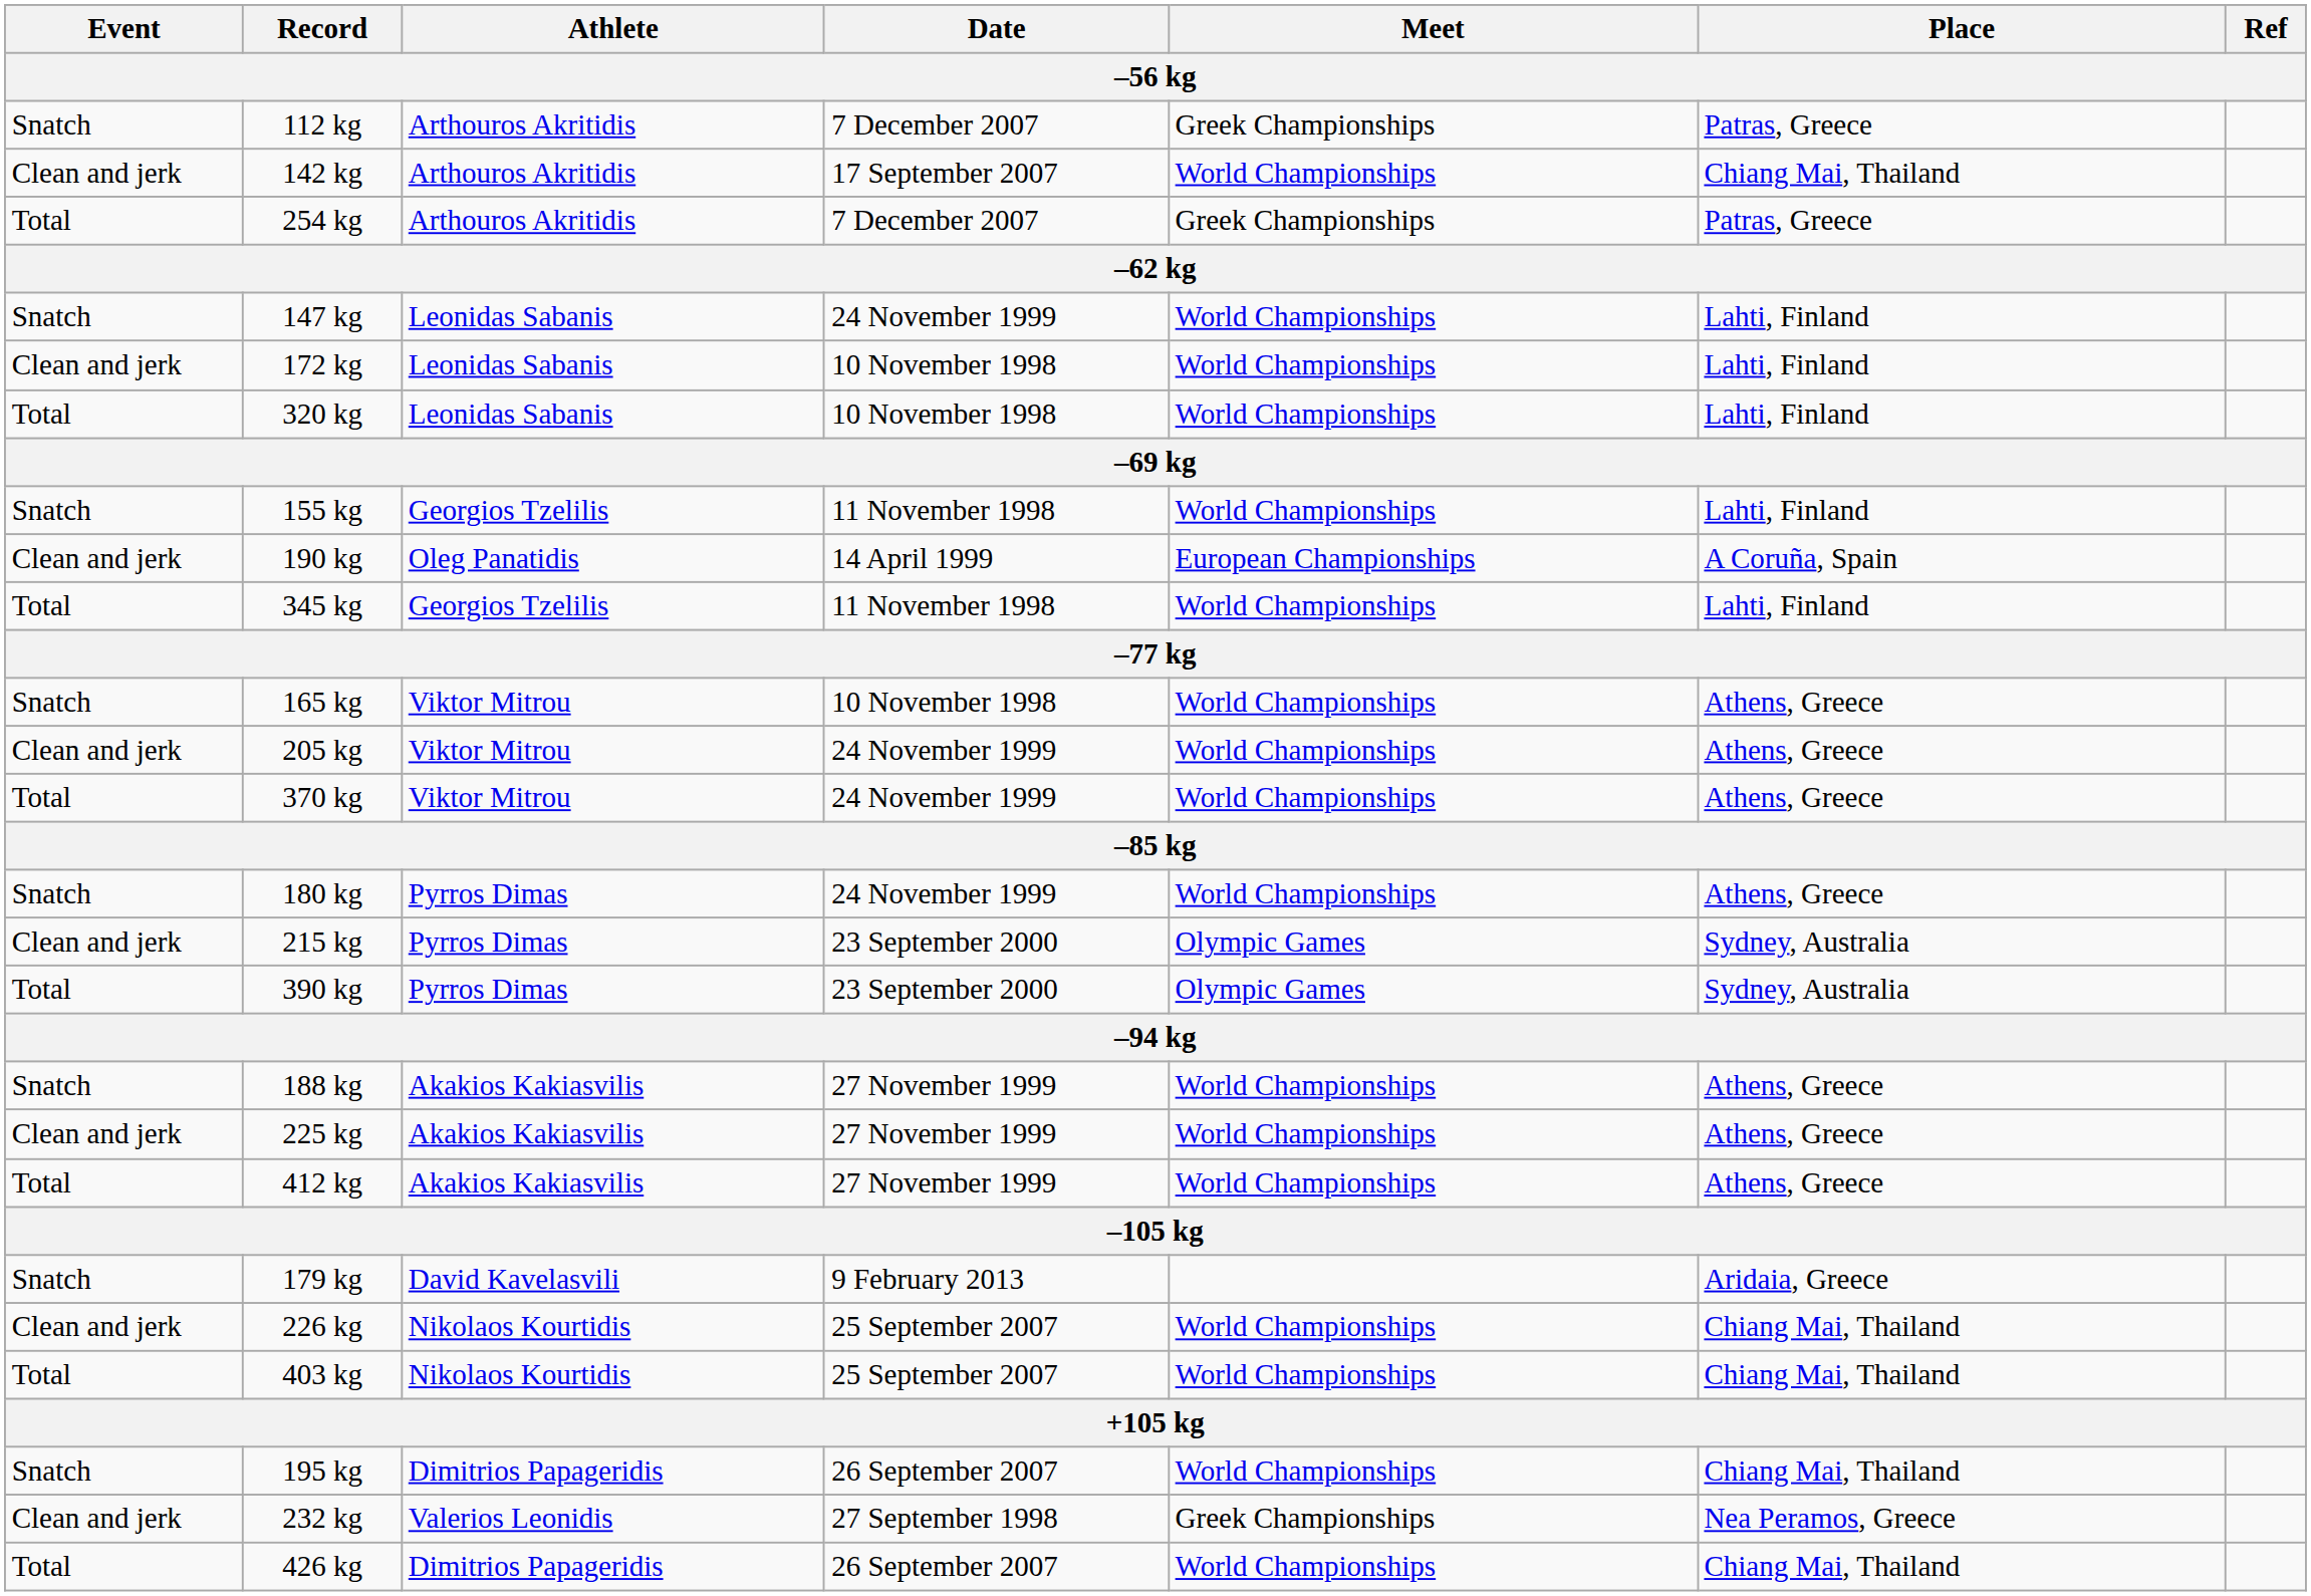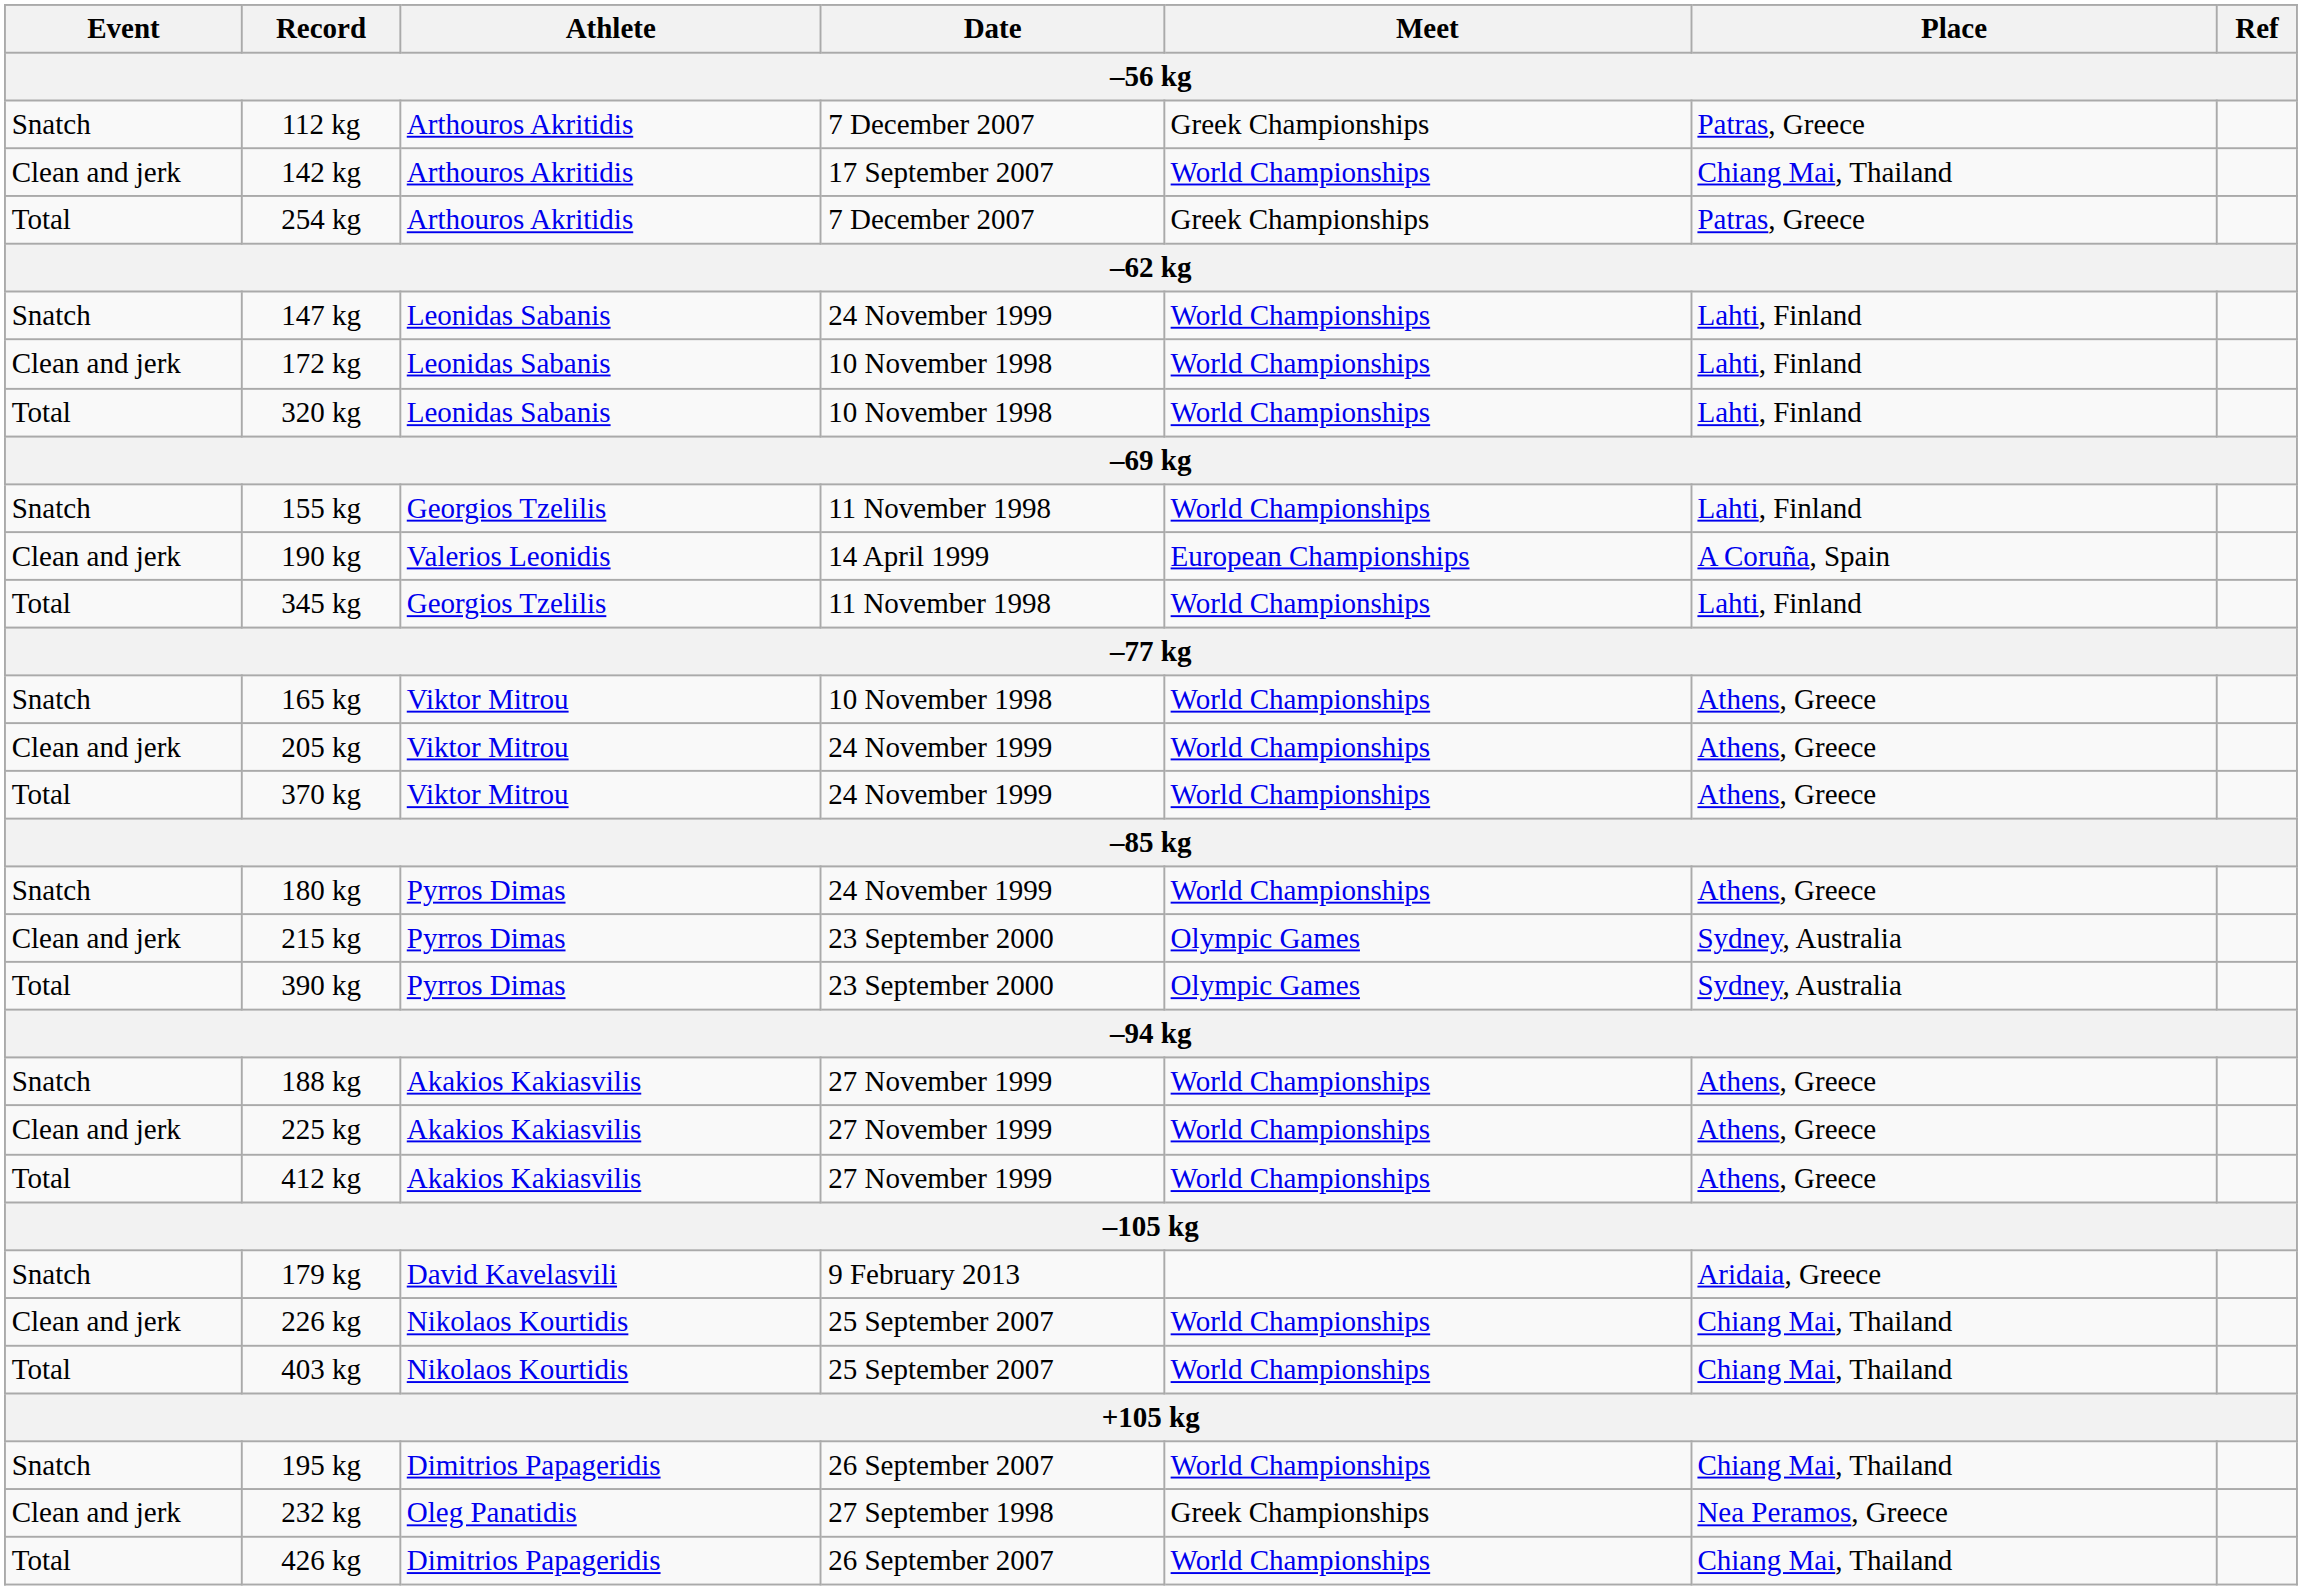 <table class="wikitable" style="font-size:95%; width: 95%;">
 <tr>
 <th width=9%>Event</th>
 <th width=6%>Record</th>
 <th width=16%>Athlete</th>
 <th width=13%>Date</th>
 <th width=20%>Meet</th>
 <th width=20%>Place</th>
 <th width=3%>Ref</th>
 </tr>
 <tr bgcolor="#DDDDDD">
 <th colspan="7">–56 kg</th>
 </tr>
 <tr>
 <td>Snatch</td>
 <td align="center">112 kg</td>
 <td><a href='#'>Arthouros Akritidis</a></td>
 <td>7 December 2007</td>
 <td>Greek Championships</td>
 <td><a href='#'>Patras</a>, Greece</td>
 <td></td>
 </tr>
 <tr>
 <td>Clean and jerk</td>
 <td align="center">142 kg</td>
 <td><a href='#'>Arthouros Akritidis</a></td>
 <td>17 September 2007</td>
 <td><a href='#'>World Championships</a></td>
 <td><a href='#'>Chiang Mai</a>, Thailand</td>
 <td></td>
 </tr>
 <tr>
 <td>Total</td>
 <td align="center">254 kg</td>
 <td><a href='#'>Arthouros Akritidis</a></td>
 <td>7 December 2007</td>
 <td>Greek Championships</td>
 <td><a href='#'>Patras</a>, Greece</td>
 <td></td>
 </tr>
 <tr bgcolor="#DDDDDD">
 <th colspan="7">–62 kg</th>
 </tr>
 <tr>
 <td>Snatch</td>
 <td align="center">147 kg</td>
 <td><a href='#'>Leonidas Sabanis</a></td>
 <td>24 November 1999</td>
 <td><a href='#'>World Championships</a></td>
 <td><a href='#'>Lahti</a>, Finland</td>
 <td></td>
 </tr>
 <tr>
 <td>Clean and jerk</td>
 <td align="center">172 kg</td>
 <td><a href='#'>Leonidas Sabanis</a></td>
 <td>10 November 1998</td>
 <td><a href='#'>World Championships</a></td>
 <td><a href='#'>Lahti</a>, Finland</td>
 <td></td>
 </tr>
 <tr>
 <td>Total</td>
 <td align="center">320 kg</td>
 <td><a href='#'>Leonidas Sabanis</a></td>
 <td>10 November 1998</td>
 <td><a href='#'>World Championships</a></td>
 <td><a href='#'>Lahti</a>, Finland</td>
 <td></td>
 </tr>
 <tr bgcolor="#DDDDDD">
 <th colspan="7">–69 kg</th>
 </tr>
 <tr>
 <td>Snatch</td>
 <td align="center">155 kg</td>
 <td><a href='#'>Georgios Tzelilis</a></td>
 <td>11 November 1998</td>
 <td><a href='#'>World Championships</a></td>
 <td><a href='#'>Lahti</a>, Finland</td>
 <td></td>
 </tr>
 <tr>
 <td>Clean and jerk</td>
 <td align="center">190 kg</td>
-<td><a href='#'>Oleg Panatidis</a></td>
+<td><a href='#'>Valerios Leonidis</a></td>
 <td>14 April 1999</td>
 <td><a href='#'>European Championships</a></td>
 <td><a href='#'>A Coruña</a>, Spain</td>
 <td></td>
 </tr>
 <tr>
 <td>Total</td>
 <td align="center">345 kg</td>
 <td><a href='#'>Georgios Tzelilis</a></td>
 <td>11 November 1998</td>
 <td><a href='#'>World Championships</a></td>
 <td><a href='#'>Lahti</a>, Finland</td>
 <td></td>
 </tr>
 <tr bgcolor="#DDDDDD">
 <th colspan="7">–77 kg</th>
 </tr>
 <tr>
 <td>Snatch</td>
 <td align="center">165 kg</td>
 <td><a href='#'>Viktor Mitrou</a></td>
 <td>10 November 1998</td>
 <td><a href='#'>World Championships</a></td>
 <td><a href='#'>Athens</a>, Greece</td>
 <td></td>
 </tr>
 <tr>
 <td>Clean and jerk</td>
 <td align="center">205 kg</td>
 <td><a href='#'>Viktor Mitrou</a></td>
 <td>24 November 1999</td>
 <td><a href='#'>World Championships</a></td>
 <td><a href='#'>Athens</a>, Greece</td>
 <td></td>
 </tr>
 <tr>
 <td>Total</td>
 <td align="center">370 kg</td>
 <td><a href='#'>Viktor Mitrou</a></td>
 <td>24 November 1999</td>
 <td><a href='#'>World Championships</a></td>
 <td><a href='#'>Athens</a>, Greece</td>
 </tr>
 <tr bgcolor="#DDDDDD">
 <th colspan="7">–85 kg</th>
 </tr>
 <tr>
 <td>Snatch</td>
 <td align="center">180 kg</td>
 <td><a href='#'>Pyrros Dimas</a></td>
 <td>24 November 1999</td>
 <td><a href='#'>World Championships</a></td>
 <td><a href='#'>Athens</a>, Greece</td>
 <td></td>
 </tr>
 <tr>
 <td>Clean and jerk</td>
 <td align="center">215 kg</td>
 <td><a href='#'>Pyrros Dimas</a></td>
 <td>23 September 2000</td>
 <td><a href='#'>Olympic Games</a></td>
 <td><a href='#'>Sydney</a>, Australia</td>
 <td></td>
 </tr>
 <tr>
 <td>Total</td>
 <td align="center">390 kg</td>
 <td><a href='#'>Pyrros Dimas</a></td>
 <td>23 September 2000</td>
 <td><a href='#'>Olympic Games</a></td>
 <td><a href='#'>Sydney</a>, Australia</td>
 <td></td>
 </tr>
 <tr bgcolor="#DDDDDD">
 <th colspan="7">–94 kg</th>
 </tr>
 <tr>
 <td>Snatch</td>
 <td align="center">188 kg</td>
 <td><a href='#'>Akakios Kakiasvilis</a></td>
 <td>27 November 1999</td>
 <td><a href='#'>World Championships</a></td>
 <td><a href='#'>Athens</a>, Greece</td>
 <td></td>
 </tr>
 <tr>
 <td>Clean and jerk</td>
 <td align="center">225 kg</td>
 <td><a href='#'>Akakios Kakiasvilis</a></td>
 <td>27 November 1999</td>
 <td><a href='#'>World Championships</a></td>
 <td><a href='#'>Athens</a>, Greece</td>
 <td></td>
 </tr>
 <tr>
 <td>Total</td>
 <td align="center">412 kg</td>
 <td><a href='#'>Akakios Kakiasvilis</a></td>
 <td>27 November 1999</td>
 <td><a href='#'>World Championships</a></td>
 <td><a href='#'>Athens</a>, Greece</td>
 <td></td>
 </tr>
 <tr bgcolor="#DDDDDD">
 <th colspan="7">–105 kg</th>
 </tr>
 <tr>
 <td>Snatch</td>
 <td align="center">179 kg</td>
 <td><a href='#'>David Kavelasvili</a></td>
 <td>9 February 2013</td>
 <td></td>
 <td><a href='#'>Aridaia</a>, Greece</td>
 <td></td>
 </tr>
 <tr>
 <td>Clean and jerk</td>
 <td align="center">226 kg</td>
 <td><a href='#'>Nikolaos Kourtidis</a></td>
 <td>25 September 2007</td>
 <td><a href='#'>World Championships</a></td>
 <td><a href='#'>Chiang Mai</a>, Thailand</td>
 <td></td>
 </tr>
 <tr>
 <td>Total</td>
 <td align="center">403 kg</td>
 <td><a href='#'>Nikolaos Kourtidis</a></td>
 <td>25 September 2007</td>
 <td><a href='#'>World Championships</a></td>
 <td><a href='#'>Chiang Mai</a>, Thailand</td>
 <td></td>
 </tr>
 <tr bgcolor="#DDDDDD">
 <th colspan="7">+105 kg</th>
 </tr>
 <tr>
 <td>Snatch</td>
 <td align="center">195 kg</td>
 <td><a href='#'>Dimitrios Papageridis</a></td>
 <td>26 September 2007</td>
 <td><a href='#'>World Championships</a></td>
 <td><a href='#'>Chiang Mai</a>, Thailand</td>
 <td></td>
 </tr>
 <tr>
 <td>Clean and jerk</td>
 <td align="center">232 kg</td>
-<td><a href='#'>Valerios Leonidis</a></td>
+<td><a href='#'>Oleg Panatidis</a></td>
 <td>27 September 1998</td>
 <td>Greek Championships</td>
 <td><a href='#'>Nea Peramos</a>, Greece</td>
 <td></td>
 </tr>
 <tr>
 <td>Total</td>
 <td align="center">426 kg</td>
 <td><a href='#'>Dimitrios Papageridis</a></td>
 <td>26 September 2007</td>
 <td><a href='#'>World Championships</a></td>
 <td><a href='#'>Chiang Mai</a>, Thailand</td>
 <td></td>
 </tr>
 </table>
